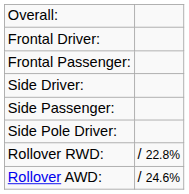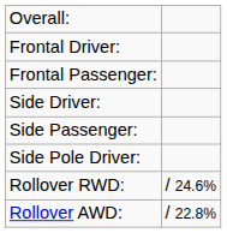 <table class="wikitable">
 <tr>
 <td>Overall:</td>
 <td></td>
 </tr>
 <tr>
 <td>Frontal Driver:</td>
 <td></td>
 </tr>
 <tr>
 <td>Frontal Passenger:</td>
 <td></td>
 </tr>
 <tr>
 <td>Side Driver:</td>
 <td></td>
 </tr>
 <tr>
 <td>Side Passenger:</td>
 <td></td>
 </tr>
 <tr>
 <td>Side Pole Driver:</td>
 <td></td>
 </tr>
 <tr>
 <td>Rollover RWD:</td>
-<td> / <small>22.8%</small></td>
+<td> / <small>24.6%</small></td>
 </tr>
 <tr>
 <td><a href='#'>Rollover</a> AWD:</td>
-<td> / <small>24.6%</small></td>
+<td> / <small>22.8%</small></td>
 </tr>
 </table>
